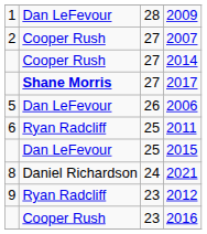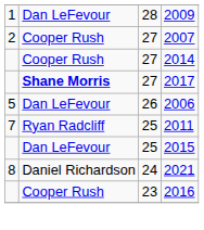 <table class="wikitable">
 <tr>
 </tr>
 <tr>
 <td>1</td>
 <td><a href='#'>Dan LeFevour</a></td>
 <td>28</td>
 <td><a href='#'>2009</a></td>
 </tr>
 <tr>
 <td>2</td>
 <td><a href='#'>Cooper Rush</a></td>
 <td>27</td>
 <td><a href='#'>2007</a></td>
 </tr>
 <tr>
 <td></td>
 <td><a href='#'>Cooper Rush</a></td>
 <td>27</td>
 <td><a href='#'>2014</a></td>
 </tr>
 <tr>
 <td></td>
 <td><strong><a href='#'>Shane Morris</a></strong></td>
 <td>27</td>
 <td><a href='#'>2017</a></td>
 </tr>
 <tr>
 <td>5</td>
 <td><a href='#'>Dan LeFevour</a></td>
 <td>26</td>
 <td><a href='#'>2006</a></td>
 </tr>
 <tr>
-<td>6</td>
+<td>7</td>
 <td><a href='#'>Ryan Radcliff</a></td>
 <td>25</td>
 <td><a href='#'>2011</a></td>
 </tr>
 <tr>
 <td></td>
 <td><a href='#'>Dan LeFevour</a></td>
 <td>25</td>
 <td><a href='#'>2015</a></td>
 </tr>
 <tr>
 <td>8</td>
 <td>Daniel Richardson</td>
 <td>24</td>
 <td><a href='#'>2021</a></td>
 </tr>
 <tr>
-<td>9</td>
-<td><a href='#'>Ryan Radcliff</a></td>
-<td>23</td>
-<td><a href='#'>2012</a></td>
-</tr>
-<tr>
 <td></td>
 <td><a href='#'>Cooper Rush</a></td>
 <td>23</td>
 <td><a href='#'>2016</a></td>
 </tr>
 <tr>
 </tr>
 </table>
